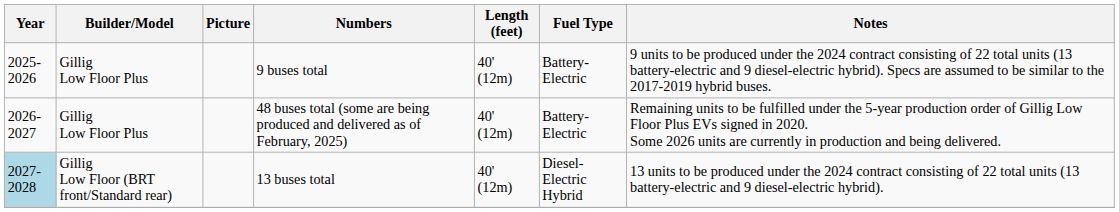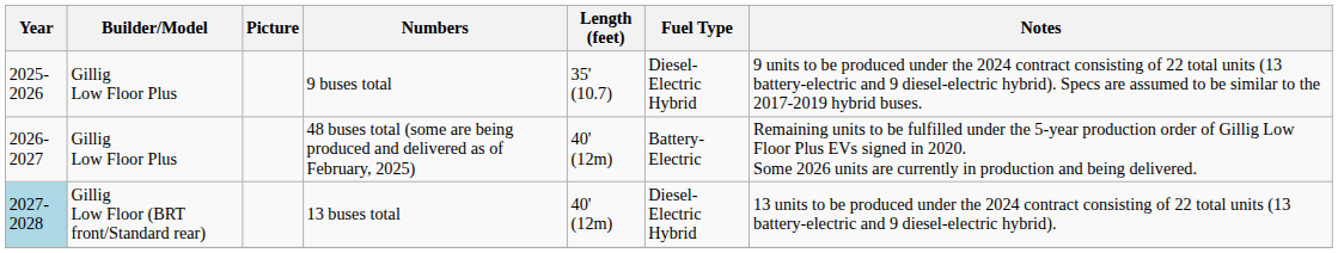 <table class="wikitable">
 <tr>
 <th><strong>Year</strong></th>
 <th><strong>Builder/Model</strong></th>
 <th><strong>Picture</strong></th>
 <th><strong>Numbers</strong></th>
 <th>Length (feet)</th>
 <th>Fuel Type</th>
 <th><strong>Notes</strong></th>
 </tr>
 <tr>
 <td>2025-2026</td>
 <td>Gillig<br>Low Floor Plus</td>
 <td></td>
 <td>9 buses total</td>
-<td>40'<br>(12m)</td>
-<td>Battery-Electric</td>
+<td>35'<br>(10.7)</td>
+<td>Diesel-Electric Hybrid</td>
 <td>9 units to be produced under the 2024 contract consisting of 22 total units (13 battery-electric and 9 diesel-electric hybrid). Specs are assumed to be similar to the 2017-2019 hybrid buses.</td>
 </tr>
 <tr>
 <td>2026-2027</td>
 <td>Gillig<br>Low Floor Plus</td>
 <td></td>
 <td>48 buses total (some are being produced and delivered as of February, 2025) </td>
 <td>40'<br>(12m)</td>
 <td>Battery-Electric</td>
 <td>Remaining units to be fulfilled under the 5-year production order of Gillig Low Floor Plus EVs signed in 2020.<br>Some 2026 units are currently in production and being delivered.</td>
 </tr>
 <tr>
 <td style="background: lightblue;">2027-2028</td>
 <td>Gillig<br>Low Floor (BRT front/Standard rear)</td>
 <td></td>
 <td>13 buses total</td>
 <td>40'<br>(12m)</td>
 <td>Diesel-Electric Hybrid</td>
 <td>13 units to be produced under the 2024 contract consisting of 22 total units (13 battery-electric and 9 diesel-electric hybrid).</td>
 </tr>
 <tr>
 </tr>
 </table>
